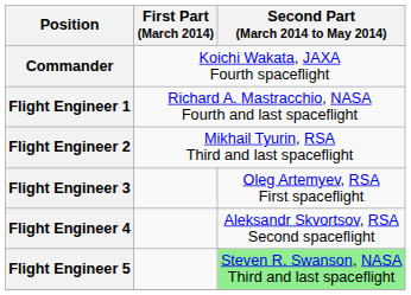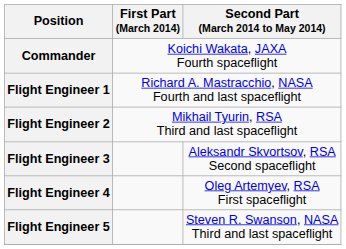 <table class="wikitable">
 <tr>
 <th>Position</th>
 <th>First Part<br><small>(March 2014)</small></th>
 <th>Second Part<br><small>(March 2014 to May 2014)</small></th>
 </tr>
 <tr>
 <th>Commander</th>
 <td colspan=2 align=center> <a href='#'>Koichi Wakata</a>, <a href='#'>JAXA</a><br>Fourth spaceflight</td>
 </tr>
 <tr>
 <th>Flight Engineer 1</th>
 <td colspan=2 align=center> <a href='#'>Richard A. Mastracchio</a>, <a href='#'>NASA</a><br>Fourth and last spaceflight</td>
 </tr>
 <tr>
 <th>Flight Engineer 2</th>
 <td colspan=2 align=center> <a href='#'>Mikhail Tyurin</a>, <a href='#'>RSA</a><br>Third and last spaceflight</td>
 </tr>
 <tr>
 <th>Flight Engineer 3</th>
 <td></td>
-<td align=center> <a href='#'>Oleg Artemyev</a>, <a href='#'>RSA</a><br>First spaceflight</td>
+<td align=center> <a href='#'>Aleksandr Skvortsov</a>, <a href='#'>RSA</a><br>Second spaceflight</td>
 </tr>
 <tr>
 <th>Flight Engineer 4</th>
 <td></td>
-<td align=center> <a href='#'>Aleksandr Skvortsov</a>, <a href='#'>RSA</a><br>Second spaceflight</td>
+<td align=center> <a href='#'>Oleg Artemyev</a>, <a href='#'>RSA</a><br>First spaceflight</td>
 </tr>
 <tr>
 <th>Flight Engineer 5</th>
 <td></td>
-<td align=center style="background: lightgreen;"> <a href='#'>Steven R. Swanson</a>, <a href='#'>NASA</a><br>Third and last spaceflight</td>
+<td align=center> <a href='#'>Steven R. Swanson</a>, <a href='#'>NASA</a><br>Third and last spaceflight</td>
 </tr>
 <tr>
 </tr>
 </table>
